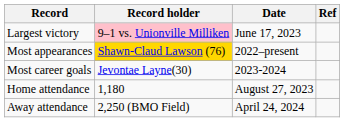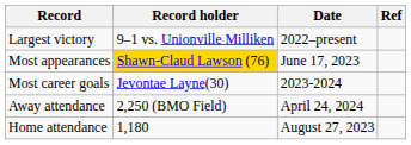 <table class="wikitable">
 <tr>
 <th>Record</th>
 <th>Record holder</th>
 <th>Date</th>
 <th>Ref</th>
 </tr>
 <tr>
 <td>Largest victory</td>
-<td style="background: pink;">9–1 vs. <a href='#'>Unionville Milliken</a></td>
-<td>June 17, 2023</td>
+<td>9–1 vs. <a href='#'>Unionville Milliken</a></td>
+<td>2022–present</td>
 <td></td>
 </tr>
 <tr>
 <td>Most appearances</td>
 <td style="background: gold;"><a href='#'>Shawn-Claud Lawson</a> (76)</td>
-<td>2022–present</td>
+<td>June 17, 2023</td>
 <td></td>
 </tr>
 <tr>
 <td>Most career goals</td>
 <td><a href='#'>Jevontae Layne</a>(30)</td>
 <td>2023-2024</td>
 <td></td>
 </tr>
 <tr>
+<td>Away attendance</td>
+<td>2,250 (BMO Field)</td>
+<td>April 24, 2024</td>
+<td></td>
+</tr>
+<tr>
 <td>Home attendance</td>
 <td>1,180</td>
 <td>August 27, 2023</td>
 <td></td>
 </tr>
-<tr>
-<td>Away attendance</td>
-<td>2,250 (BMO Field)</td>
-<td>April 24, 2024</td>
-<td></td>
-</tr>
 </table>
